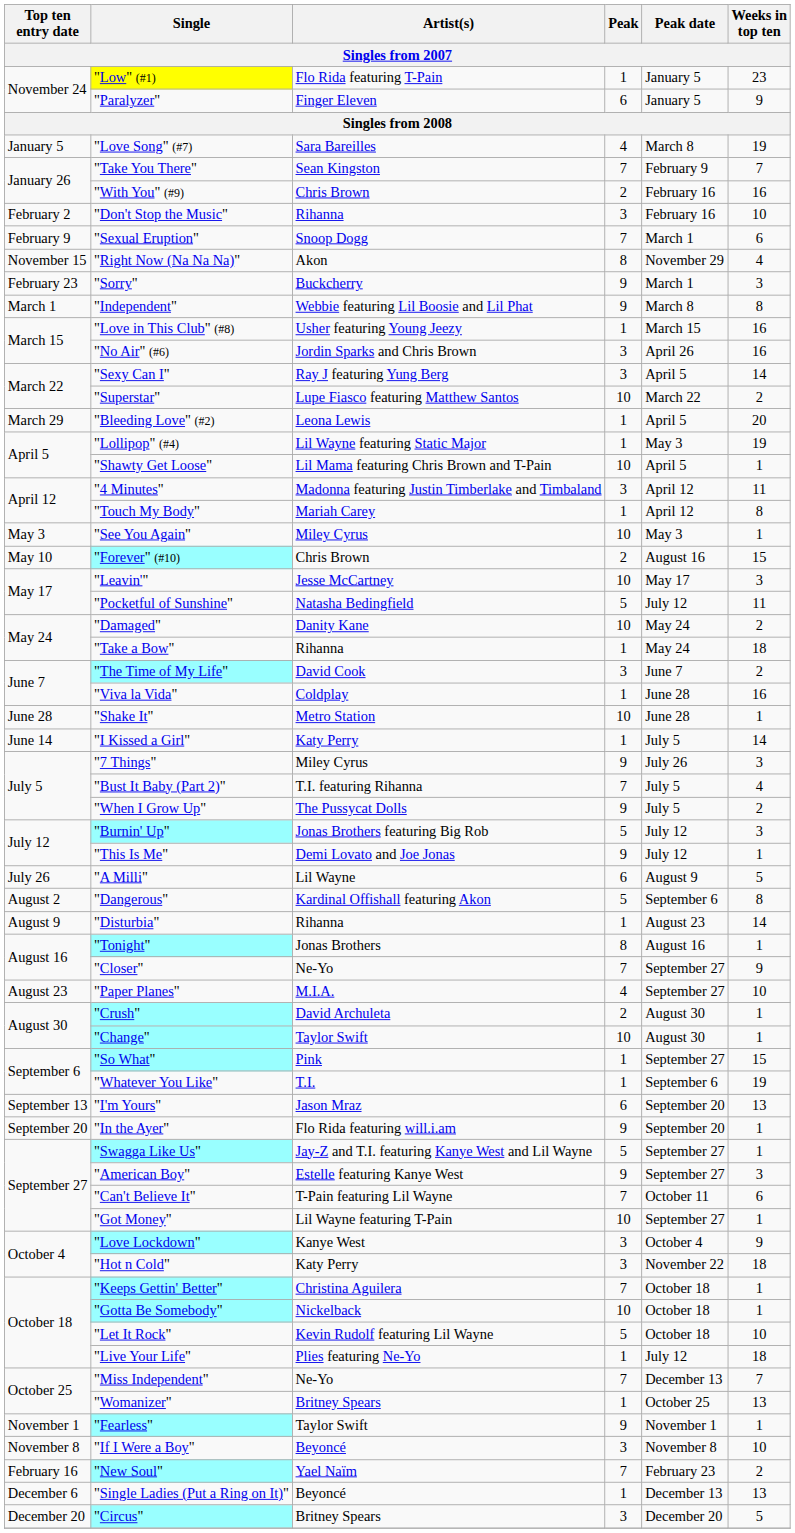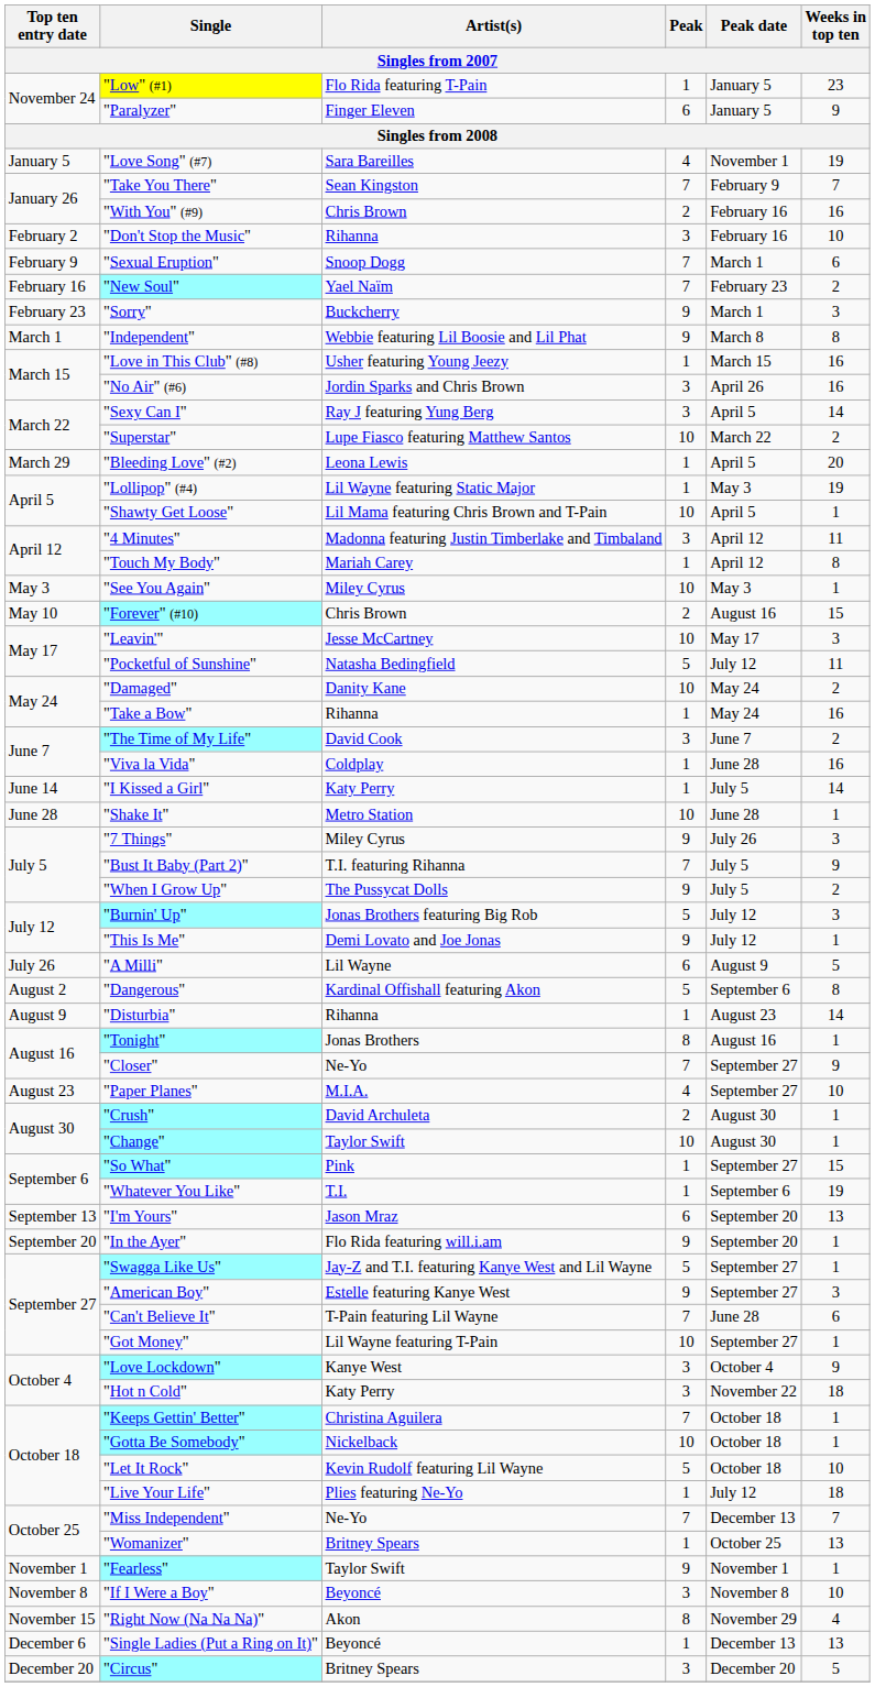 <table class="wikitable sortable">
 <tr>
 <th>Top ten<br>entry date</th>
 <th>Single</th>
 <th>Artist(s)</th>
 <th data-sort-type="number">Peak</th>
 <th>Peak date</th>
 <th data-sort-type="number">Weeks in<br>top ten</th>
 </tr>
 <tr>
 <th colspan=6><a href='#'>Singles from 2007</a></th>
 </tr>
 <tr>
 <td rowspan="2">November 24</td>
 <td style= "background:#FFFF00">"<a href='#'>Low</a>"  <small>(#1)</small></td>
 <td><a href='#'>Flo Rida</a> featuring <a href='#'>T-Pain</a></td>
 <td align=center>1</td>
 <td>January 5</td>
 <td align=center>23</td>
 </tr>
 <tr>
 <td>"<a href='#'>Paralyzer</a>"</td>
 <td><a href='#'>Finger Eleven</a></td>
 <td align=center>6</td>
 <td>January 5</td>
 <td align=center>9</td>
 </tr>
 <tr>
 <th colspan=6>Singles from 2008</th>
 </tr>
 <tr>
 <td>January 5</td>
 <td>"<a href='#'>Love Song</a>" <small>(#7)</small></td>
 <td><a href='#'>Sara Bareilles</a></td>
 <td align=center>4</td>
-<td>March 8</td>
+<td>November 1</td>
 <td align=center>19</td>
 </tr>
 <tr>
 <td rowspan="2">January 26</td>
 <td>"<a href='#'>Take You There</a>"</td>
 <td><a href='#'>Sean Kingston</a></td>
 <td align=center>7</td>
 <td>February 9</td>
 <td align=center>7</td>
 </tr>
 <tr>
 <td>"<a href='#'>With You</a>" <small>(#9)</small></td>
 <td><a href='#'>Chris Brown</a></td>
 <td align=center>2</td>
 <td>February 16</td>
 <td align=center>16</td>
 </tr>
 <tr>
 <td>February 2</td>
 <td>"<a href='#'>Don't Stop the Music</a>"</td>
 <td><a href='#'>Rihanna</a></td>
 <td align=center>3</td>
 <td>February 16</td>
 <td align=center>10</td>
 </tr>
 <tr>
 <td>February 9</td>
 <td>"<a href='#'>Sexual Eruption</a>"</td>
 <td><a href='#'>Snoop Dogg</a></td>
 <td align=center>7</td>
 <td>March 1</td>
 <td align=center>6</td>
 </tr>
 <tr>
-<td>November 15</td>
-<td>"<a href='#'>Right Now (Na Na Na)</a>"</td>
-<td>Akon</td>
-<td align=center>8</td>
-<td>November 29</td>
-<td align=center>4</td>
+<td>February 16</td>
+<td bgcolor = #99FFFF>"<a href='#'>New Soul</a>" </td>
+<td><a href='#'>Yael Naïm</a></td>
+<td align=center>7</td>
+<td>February 23</td>
+<td align=center>2</td>
 </tr>
 <tr>
 <td>February 23</td>
 <td>"<a href='#'>Sorry</a>"</td>
 <td><a href='#'>Buckcherry</a></td>
 <td align=center>9</td>
 <td>March 1</td>
 <td align=center>3</td>
 </tr>
 <tr>
 <td>March 1</td>
 <td>"<a href='#'>Independent</a>"</td>
 <td><a href='#'>Webbie</a> featuring <a href='#'>Lil Boosie</a> and <a href='#'>Lil Phat</a></td>
 <td align=center>9</td>
 <td>March 8</td>
 <td align=center>8</td>
 </tr>
 <tr>
 <td rowspan="2">March 15</td>
 <td>"<a href='#'>Love in This Club</a>" <small>(#8)</small></td>
 <td><a href='#'>Usher</a> featuring <a href='#'>Young Jeezy</a></td>
 <td align=center>1</td>
 <td>March 15</td>
 <td align=center>16</td>
 </tr>
 <tr>
 <td>"<a href='#'>No Air</a>" <small>(#6)</small></td>
 <td><a href='#'>Jordin Sparks</a> and Chris Brown</td>
 <td align=center>3</td>
 <td>April 26</td>
 <td align=center>16</td>
 </tr>
 <tr>
 <td rowspan="2">March 22</td>
 <td>"<a href='#'>Sexy Can I</a>"</td>
 <td><a href='#'>Ray J</a> featuring <a href='#'>Yung Berg</a></td>
 <td align=center>3</td>
 <td>April 5</td>
 <td align=center>14</td>
 </tr>
 <tr>
 <td>"<a href='#'>Superstar</a>"</td>
 <td><a href='#'>Lupe Fiasco</a> featuring <a href='#'>Matthew Santos</a></td>
 <td align=center>10</td>
 <td>March 22</td>
 <td align=center>2</td>
 </tr>
 <tr>
 <td>March 29</td>
 <td>"<a href='#'>Bleeding Love</a>" <small>(#2)</small></td>
 <td><a href='#'>Leona Lewis</a></td>
 <td align=center>1</td>
 <td>April 5</td>
 <td align=center>20</td>
 </tr>
 <tr>
 <td rowspan="2">April 5</td>
 <td>"<a href='#'>Lollipop</a>" <small>(#4)</small></td>
 <td><a href='#'>Lil Wayne</a> featuring <a href='#'>Static Major</a></td>
 <td align=center>1</td>
 <td>May 3</td>
 <td align=center>19</td>
 </tr>
 <tr>
 <td>"<a href='#'>Shawty Get Loose</a>"</td>
 <td><a href='#'>Lil Mama</a> featuring Chris Brown and T-Pain</td>
 <td align=center>10</td>
 <td>April 5</td>
 <td align=center>1</td>
 </tr>
 <tr>
 <td rowspan="2">April 12</td>
 <td>"<a href='#'>4 Minutes</a>"</td>
 <td><a href='#'>Madonna</a> featuring <a href='#'>Justin Timberlake</a> and <a href='#'>Timbaland</a></td>
 <td align=center>3</td>
 <td>April 12</td>
 <td align=center>11</td>
 </tr>
 <tr>
 <td>"<a href='#'>Touch My Body</a>"</td>
 <td><a href='#'>Mariah Carey</a></td>
 <td align=center>1</td>
 <td>April 12</td>
 <td align=center>8</td>
 </tr>
 <tr>
 <td>May 3</td>
 <td>"<a href='#'>See You Again</a>"</td>
 <td><a href='#'>Miley Cyrus</a></td>
 <td align=center>10</td>
 <td>May 3</td>
 <td align=center>1</td>
 </tr>
 <tr>
 <td>May 10</td>
 <td bgcolor = #99FFFF>"<a href='#'>Forever</a>" <small>(#10)</small> </td>
 <td>Chris Brown</td>
 <td align=center>2</td>
 <td>August 16</td>
 <td align=center>15</td>
 </tr>
 <tr>
 <td rowspan="2">May 17</td>
 <td>"<a href='#'>Leavin'</a>"</td>
 <td><a href='#'>Jesse McCartney</a></td>
 <td align=center>10</td>
 <td>May 17</td>
 <td align=center>3</td>
 </tr>
 <tr>
 <td>"<a href='#'>Pocketful of Sunshine</a>"</td>
 <td><a href='#'>Natasha Bedingfield</a></td>
 <td align=center>5</td>
 <td>July 12</td>
 <td align=center>11</td>
 </tr>
 <tr>
 <td rowspan="2">May 24</td>
 <td>"<a href='#'>Damaged</a>"</td>
 <td><a href='#'>Danity Kane</a></td>
 <td align=center>10</td>
 <td>May 24</td>
 <td align=center>2</td>
 </tr>
 <tr>
 <td>"<a href='#'>Take a Bow</a>"</td>
 <td>Rihanna</td>
 <td align=center>1</td>
 <td>May 24</td>
-<td align=center>18</td>
+<td align=center>16</td>
 </tr>
 <tr>
 <td rowspan="2">June 7</td>
 <td bgcolor = #99FFFF>"<a href='#'>The Time of My Life</a>" </td>
 <td><a href='#'>David Cook</a></td>
 <td align=center>3</td>
 <td>June 7</td>
 <td align=center>2</td>
 </tr>
 <tr>
 <td>"<a href='#'>Viva la Vida</a>"</td>
 <td><a href='#'>Coldplay</a></td>
 <td align=center>1</td>
 <td>June 28</td>
 <td align=center>16</td>
 </tr>
 <tr>
+<td>June 14</td>
+<td>"<a href='#'>I Kissed a Girl</a>"</td>
+<td><a href='#'>Katy Perry</a></td>
+<td align=center>1</td>
+<td>July 5</td>
+<td align=center>14</td>
+</tr>
+<tr>
 <td>June 28</td>
 <td>"<a href='#'>Shake It</a>"</td>
 <td><a href='#'>Metro Station</a></td>
 <td align=center>10</td>
 <td>June 28</td>
 <td align=center>1</td>
-</tr>
-<tr>
-<td>June 14</td>
-<td>"<a href='#'>I Kissed a Girl</a>"</td>
-<td><a href='#'>Katy Perry</a></td>
-<td align=center>1</td>
-<td>July 5</td>
-<td align=center>14</td>
 </tr>
 <tr>
 <td rowspan="3">July 5</td>
 <td>"<a href='#'>7 Things</a>"</td>
 <td>Miley Cyrus</td>
 <td align=center>9</td>
 <td>July 26</td>
 <td align=center>3</td>
 </tr>
 <tr>
 <td>"<a href='#'>Bust It Baby (Part 2)</a>"</td>
 <td>T.I. featuring Rihanna</td>
 <td align=center>7</td>
 <td>July 5</td>
-<td align=center>4</td>
+<td align=center>9</td>
 </tr>
 <tr>
 <td>"<a href='#'>When I Grow Up</a>"</td>
 <td><a href='#'>The Pussycat Dolls</a></td>
 <td align=center>9</td>
 <td>July 5</td>
 <td align=center>2</td>
 </tr>
 <tr>
 <td rowspan="2">July 12</td>
 <td bgcolor = #99FFFF>"<a href='#'>Burnin' Up</a>" </td>
 <td><a href='#'>Jonas Brothers</a> featuring Big Rob</td>
 <td align=center>5</td>
 <td>July 12</td>
 <td align=center>3</td>
 </tr>
 <tr>
 <td>"<a href='#'>This Is Me</a>"</td>
 <td><a href='#'>Demi Lovato</a> and <a href='#'>Joe Jonas</a></td>
 <td align=center>9</td>
 <td>July 12</td>
 <td align=center>1</td>
 </tr>
 <tr>
 <td>July 26</td>
 <td>"<a href='#'>A Milli</a>"</td>
 <td>Lil Wayne</td>
 <td align=center>6</td>
 <td>August 9</td>
 <td align=center>5</td>
 </tr>
 <tr>
 <td>August 2</td>
 <td>"<a href='#'>Dangerous</a>"</td>
 <td><a href='#'>Kardinal Offishall</a> featuring <a href='#'>Akon</a></td>
 <td align=center>5</td>
 <td>September 6</td>
 <td align=center>8</td>
 </tr>
 <tr>
 <td>August 9</td>
 <td>"<a href='#'>Disturbia</a>"</td>
 <td>Rihanna</td>
 <td align=center>1</td>
 <td>August 23</td>
 <td align=center>14</td>
 </tr>
 <tr>
 <td rowspan="2">August 16</td>
 <td bgcolor = #99FFFF>"<a href='#'>Tonight</a>" </td>
 <td>Jonas Brothers</td>
 <td align=center>8</td>
 <td>August 16</td>
 <td align=center>1</td>
 </tr>
 <tr>
 <td>"<a href='#'>Closer</a>"</td>
 <td>Ne-Yo</td>
 <td align=center>7</td>
 <td>September 27</td>
 <td align=center>9</td>
 </tr>
 <tr>
 <td>August 23</td>
 <td>"<a href='#'>Paper Planes</a>"</td>
 <td><a href='#'>M.I.A.</a></td>
 <td align=center>4</td>
 <td>September 27</td>
 <td align=center>10</td>
 </tr>
 <tr>
 <td rowspan="2">August 30</td>
 <td bgcolor = #99FFFF>"<a href='#'>Crush</a>" </td>
 <td><a href='#'>David Archuleta</a></td>
 <td align=center>2</td>
 <td>August 30</td>
 <td align=center>1</td>
 </tr>
 <tr>
 <td bgcolor = #99FFFF>"<a href='#'>Change</a>" </td>
 <td><a href='#'>Taylor Swift</a></td>
 <td align=center>10</td>
 <td>August 30</td>
 <td align=center>1</td>
 </tr>
 <tr>
 <td rowspan="2">September 6</td>
 <td bgcolor = #99FFFF>"<a href='#'>So What</a>" </td>
 <td><a href='#'>Pink</a></td>
 <td align=center>1</td>
 <td>September 27</td>
 <td align=center>15</td>
 </tr>
 <tr>
 <td>"<a href='#'>Whatever You Like</a>"</td>
 <td><a href='#'>T.I.</a></td>
 <td align=center>1</td>
 <td>September 6</td>
 <td align=center>19</td>
 </tr>
 <tr>
 <td>September 13</td>
 <td>"<a href='#'>I'm Yours</a>"</td>
 <td><a href='#'>Jason Mraz</a></td>
 <td align=center>6</td>
 <td>September 20</td>
 <td align=center>13</td>
 </tr>
 <tr>
 <td>September 20</td>
 <td>"<a href='#'>In the Ayer</a>"</td>
 <td>Flo Rida featuring <a href='#'>will.i.am</a></td>
 <td align=center>9</td>
 <td>September 20</td>
 <td align=center>1</td>
 </tr>
 <tr>
 <td rowspan="4">September 27</td>
 <td bgcolor = #99FFFF>"<a href='#'>Swagga Like Us</a>" </td>
 <td><a href='#'>Jay-Z</a> and T.I. featuring <a href='#'>Kanye West</a> and Lil Wayne</td>
 <td align=center>5</td>
 <td>September 27</td>
 <td align=center>1</td>
 </tr>
 <tr>
 <td>"<a href='#'>American Boy</a>"</td>
 <td><a href='#'>Estelle</a> featuring Kanye West</td>
 <td align=center>9</td>
 <td>September 27</td>
 <td align=center>3</td>
 </tr>
 <tr>
 <td>"<a href='#'>Can't Believe It</a>"</td>
 <td>T-Pain featuring Lil Wayne</td>
 <td align=center>7</td>
-<td>October 11</td>
+<td>June 28</td>
 <td align=center>6</td>
 </tr>
 <tr>
 <td>"<a href='#'>Got Money</a>"</td>
 <td>Lil Wayne featuring T-Pain</td>
 <td align=center>10</td>
 <td>September 27</td>
 <td align=center>1</td>
 </tr>
 <tr>
 <td rowspan="2">October 4</td>
 <td bgcolor = #99FFFF>"<a href='#'>Love Lockdown</a>" </td>
 <td>Kanye West</td>
 <td align=center>3</td>
 <td>October 4</td>
 <td align=center>9</td>
 </tr>
 <tr>
 <td>"<a href='#'>Hot n Cold</a>"</td>
 <td>Katy Perry</td>
 <td align=center>3</td>
 <td>November 22</td>
 <td align=center>18</td>
 </tr>
 <tr>
 <td rowspan="4">October 18</td>
 <td bgcolor = #99FFFF>"<a href='#'>Keeps Gettin' Better</a>" </td>
 <td><a href='#'>Christina Aguilera</a></td>
 <td align=center>7</td>
 <td>October 18</td>
 <td align=center>1</td>
 </tr>
 <tr>
 <td bgcolor = #99FFFF>"<a href='#'>Gotta Be Somebody</a>" </td>
 <td><a href='#'>Nickelback</a></td>
 <td align=center>10</td>
 <td>October 18</td>
 <td align=center>1</td>
 </tr>
 <tr>
 <td>"<a href='#'>Let It Rock</a>"</td>
 <td><a href='#'>Kevin Rudolf</a> featuring Lil Wayne</td>
 <td align=center>5</td>
 <td>October 18</td>
 <td align=center>10</td>
 </tr>
 <tr>
 <td>"<a href='#'>Live Your Life</a>"</td>
 <td><a href='#'>Plies</a> featuring <a href='#'>Ne-Yo</a></td>
 <td align=center>1</td>
 <td>July 12</td>
 <td align=center>18</td>
 </tr>
 <tr>
 <td rowspan="2">October 25</td>
 <td>"<a href='#'>Miss Independent</a>"</td>
 <td>Ne-Yo</td>
 <td align=center>7</td>
 <td>December 13</td>
 <td align=center>7</td>
 </tr>
 <tr>
 <td>"<a href='#'>Womanizer</a>"</td>
 <td><a href='#'>Britney Spears</a></td>
 <td align=center>1</td>
 <td>October 25</td>
 <td align=center>13</td>
 </tr>
 <tr>
 <td>November 1</td>
 <td bgcolor = #99FFFF>"<a href='#'>Fearless</a>" </td>
 <td>Taylor Swift</td>
 <td align=center>9</td>
 <td>November 1</td>
 <td align=center>1</td>
 </tr>
 <tr>
 <td>November 8</td>
 <td>"<a href='#'>If I Were a Boy</a>"</td>
 <td><a href='#'>Beyoncé</a></td>
 <td align=center>3</td>
 <td>November 8</td>
 <td align=center>10</td>
 </tr>
 <tr>
-<td>February 16</td>
-<td bgcolor = #99FFFF>"<a href='#'>New Soul</a>" </td>
-<td><a href='#'>Yael Naïm</a></td>
-<td align=center>7</td>
-<td>February 23</td>
-<td align=center>2</td>
+<td>November 15</td>
+<td>"<a href='#'>Right Now (Na Na Na)</a>"</td>
+<td>Akon</td>
+<td align=center>8</td>
+<td>November 29</td>
+<td align=center>4</td>
 </tr>
 <tr>
 <td>December 6</td>
 <td>"<a href='#'>Single Ladies (Put a Ring on It)</a>"</td>
 <td>Beyoncé</td>
 <td align=center>1</td>
 <td>December 13</td>
 <td align=center>13</td>
 </tr>
 <tr>
 <td>December 20</td>
 <td bgcolor = #99FFFF>"<a href='#'>Circus</a>" </td>
 <td>Britney Spears</td>
 <td align=center>3</td>
 <td>December 20</td>
 <td align=center>5</td>
 </tr>
 <tr>
 </tr>
 </table>
